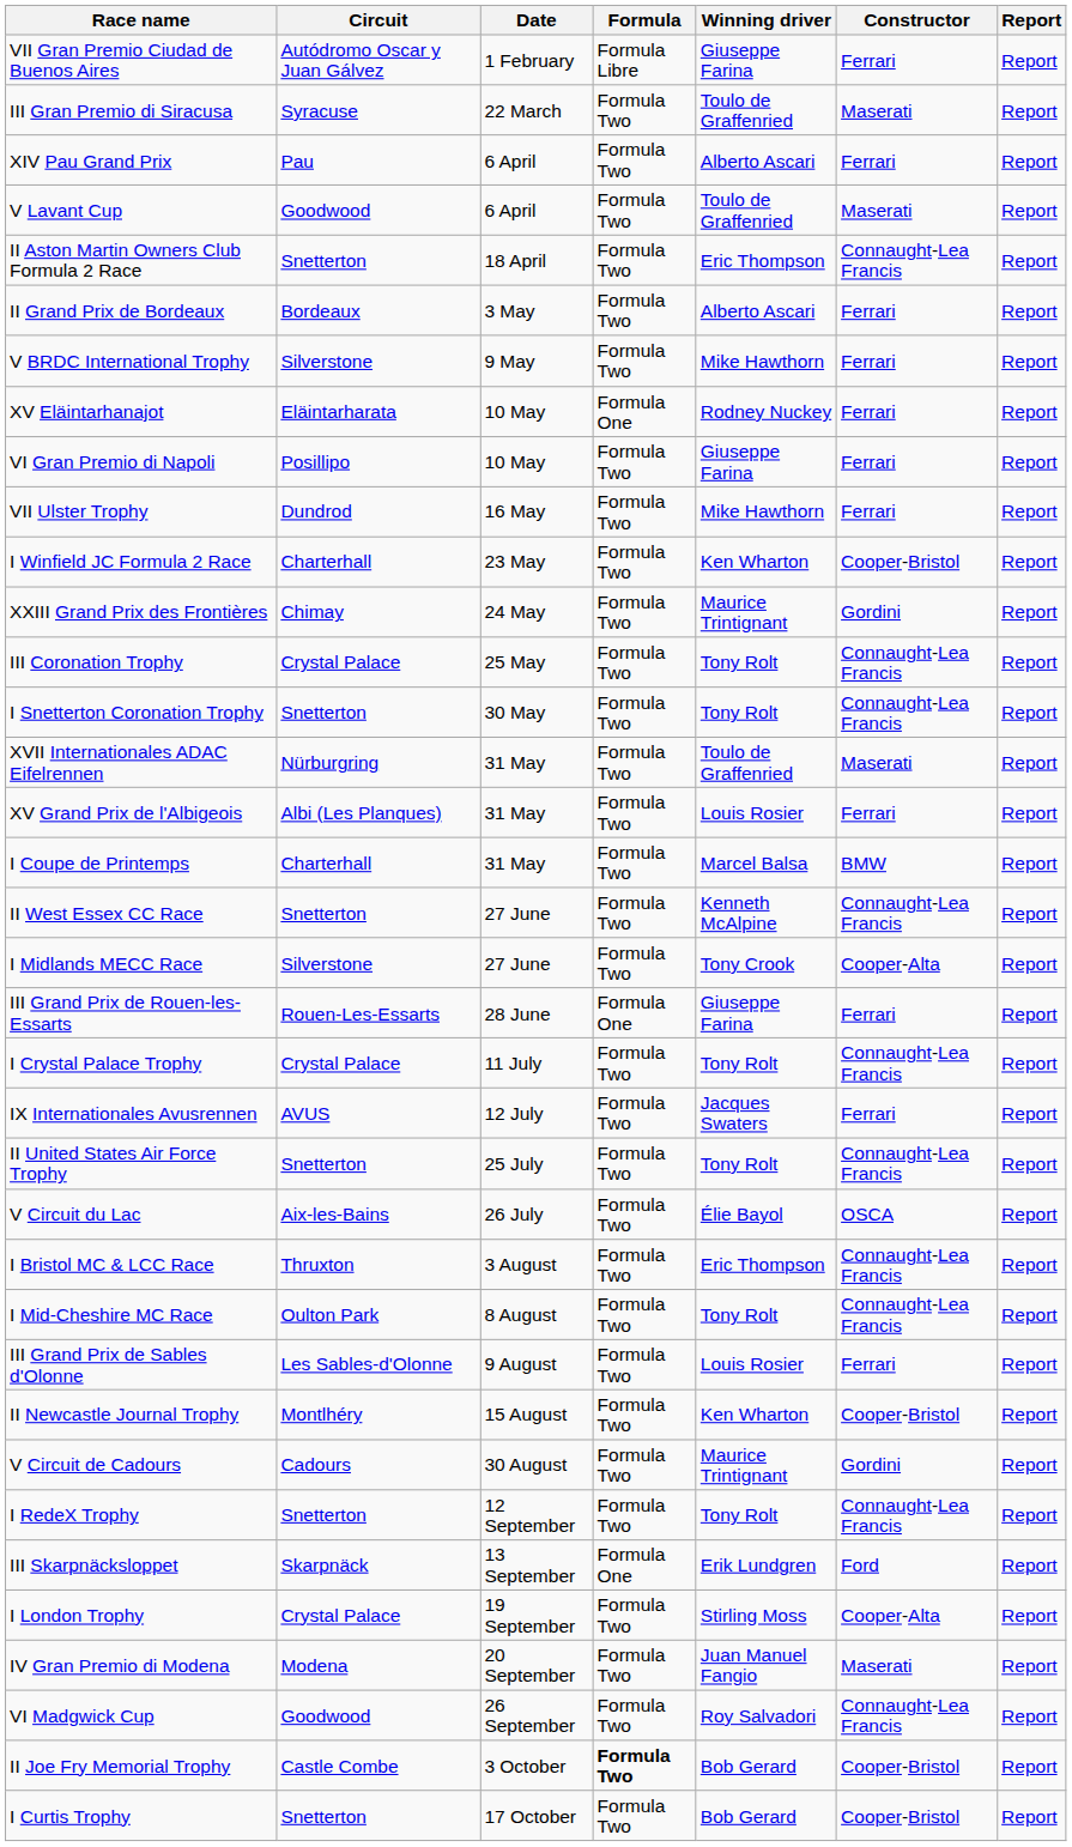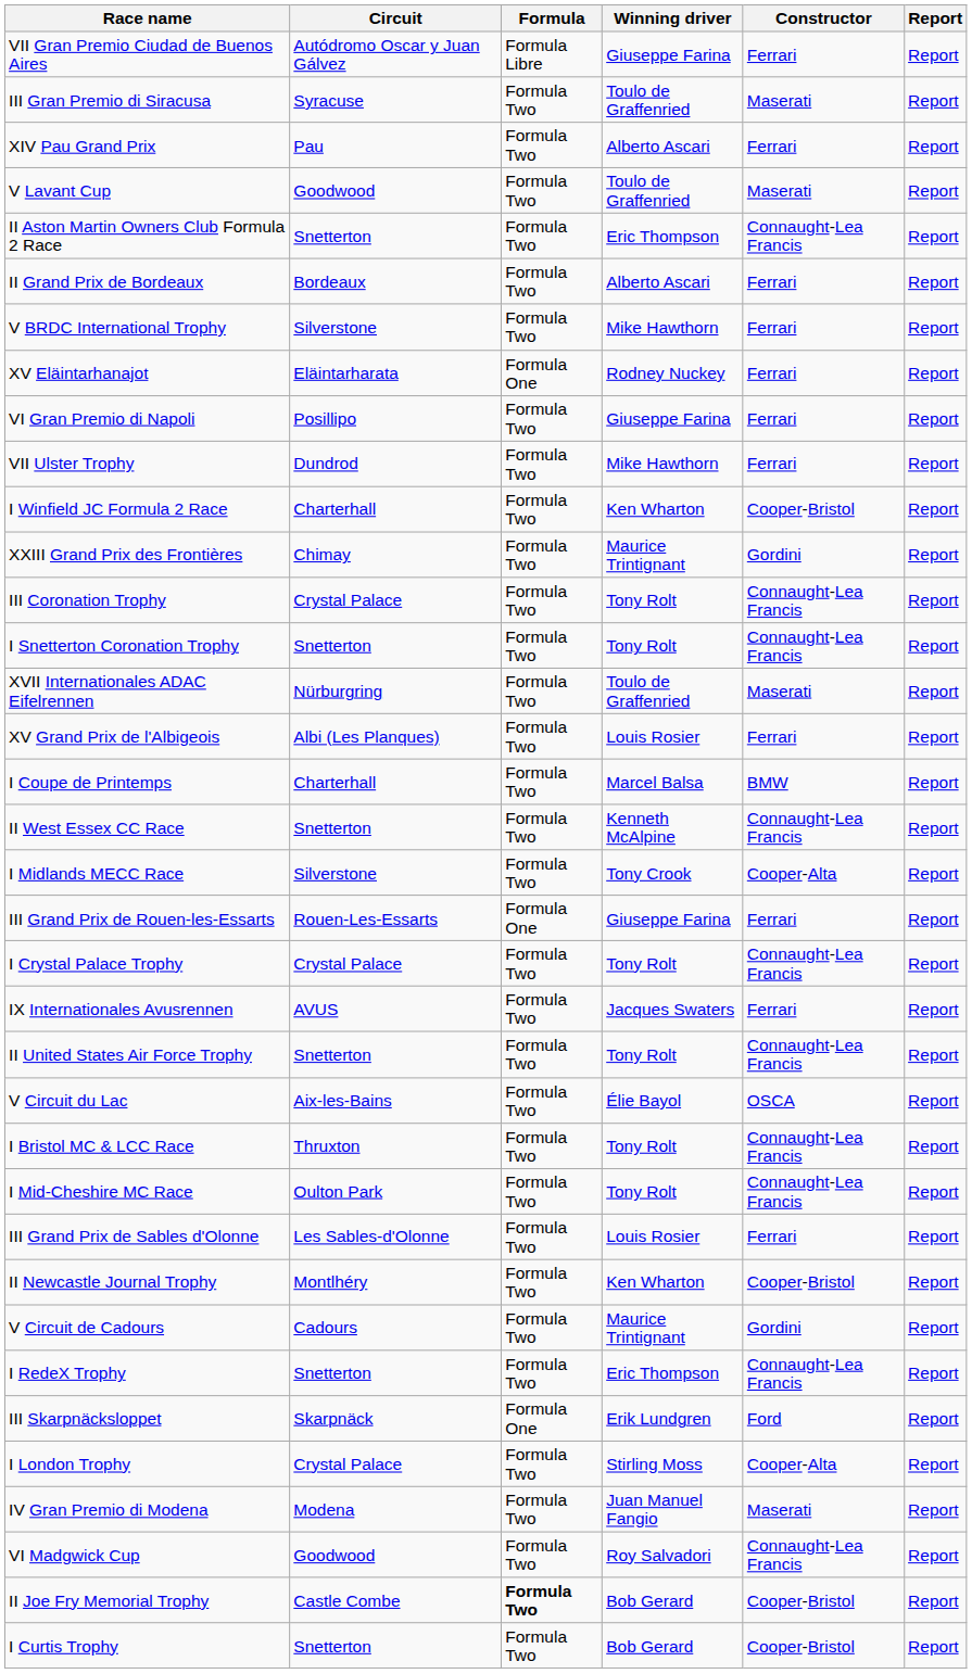 <table class="wikitable" style="font-size:95%">
 <tr>
 <th>Race name</th>
 <th>Circuit</th>
-<th>Date</th>
 <th>Formula</th>
 <th>Winning driver</th>
 <th>Constructor</th>
 <th>Report</th>
 </tr>
 <tr>
 <td> VII <a href='#'>Gran Premio Ciudad de Buenos Aires</a></td>
 <td><a href='#'>Autódromo Oscar y Juan Gálvez</a></td>
-<td>1 February</td>
 <td>Formula Libre</td>
 <td> <a href='#'>Giuseppe Farina</a></td>
 <td> <a href='#'>Ferrari</a></td>
 <td><a href='#'>Report</a></td>
 </tr>
 <tr>
 <td> III <a href='#'>Gran Premio di Siracusa</a></td>
 <td><a href='#'>Syracuse</a></td>
-<td>22 March</td>
 <td>Formula Two</td>
 <td> <a href='#'>Toulo de Graffenried</a></td>
 <td> <a href='#'>Maserati</a></td>
 <td><a href='#'>Report</a></td>
 </tr>
 <tr>
 <td> XIV <a href='#'>Pau Grand Prix</a></td>
 <td><a href='#'>Pau</a></td>
-<td>6 April</td>
 <td>Formula Two</td>
 <td> <a href='#'>Alberto Ascari</a></td>
 <td> <a href='#'>Ferrari</a></td>
 <td><a href='#'>Report</a></td>
 </tr>
 <tr>
 <td> V <a href='#'>Lavant Cup</a></td>
 <td><a href='#'>Goodwood</a></td>
-<td>6 April</td>
 <td>Formula Two</td>
 <td> <a href='#'>Toulo de Graffenried</a></td>
 <td> <a href='#'>Maserati</a></td>
 <td><a href='#'>Report</a></td>
 </tr>
 <tr>
 <td> II <a href='#'>Aston Martin Owners Club</a> Formula 2 Race</td>
 <td><a href='#'>Snetterton</a></td>
-<td>18 April</td>
 <td>Formula Two</td>
 <td> <a href='#'>Eric Thompson</a></td>
 <td> <a href='#'>Connaught</a>-<a href='#'>Lea Francis</a></td>
 <td><a href='#'>Report</a></td>
 </tr>
 <tr>
 <td> II <a href='#'>Grand Prix de Bordeaux</a></td>
 <td><a href='#'>Bordeaux</a></td>
-<td>3 May</td>
 <td>Formula Two</td>
 <td> <a href='#'>Alberto Ascari</a></td>
 <td> <a href='#'>Ferrari</a></td>
 <td><a href='#'>Report</a></td>
 </tr>
 <tr>
 <td> V <a href='#'>BRDC International Trophy</a></td>
 <td><a href='#'>Silverstone</a></td>
-<td>9 May</td>
 <td>Formula Two</td>
 <td> <a href='#'>Mike Hawthorn</a></td>
 <td> <a href='#'>Ferrari</a></td>
 <td><a href='#'>Report</a></td>
 </tr>
 <tr>
 <td> XV <a href='#'>Eläintarhanajot</a></td>
 <td><a href='#'>Eläintarharata</a></td>
-<td>10 May</td>
 <td>Formula One</td>
 <td> <a href='#'>Rodney Nuckey</a></td>
 <td> <a href='#'>Ferrari</a></td>
 <td><a href='#'>Report</a></td>
 </tr>
 <tr>
 <td> VI <a href='#'>Gran Premio di Napoli</a></td>
 <td><a href='#'>Posillipo</a></td>
-<td>10 May</td>
 <td>Formula Two</td>
 <td> <a href='#'>Giuseppe Farina</a></td>
 <td> <a href='#'>Ferrari</a></td>
 <td><a href='#'>Report</a></td>
 </tr>
 <tr>
 <td> VII <a href='#'>Ulster Trophy</a></td>
 <td><a href='#'>Dundrod</a></td>
-<td>16 May</td>
 <td>Formula Two</td>
 <td> <a href='#'>Mike Hawthorn</a></td>
 <td> <a href='#'>Ferrari</a></td>
 <td><a href='#'>Report</a></td>
 </tr>
 <tr>
 <td> I <a href='#'>Winfield JC Formula 2 Race</a></td>
 <td><a href='#'>Charterhall</a></td>
-<td>23 May</td>
 <td>Formula Two</td>
 <td> <a href='#'>Ken Wharton</a></td>
 <td> <a href='#'>Cooper</a>-<a href='#'>Bristol</a></td>
 <td><a href='#'>Report</a></td>
 </tr>
 <tr>
 <td> XXIII <a href='#'>Grand Prix des Frontières</a></td>
 <td><a href='#'>Chimay</a></td>
-<td>24 May</td>
 <td>Formula Two</td>
 <td> <a href='#'>Maurice Trintignant</a></td>
 <td> <a href='#'>Gordini</a></td>
 <td><a href='#'>Report</a></td>
 </tr>
 <tr>
 <td> III <a href='#'>Coronation Trophy</a></td>
 <td><a href='#'>Crystal Palace</a></td>
-<td>25 May</td>
 <td>Formula Two</td>
 <td> <a href='#'>Tony Rolt</a></td>
 <td> <a href='#'>Connaught</a>-<a href='#'>Lea Francis</a></td>
 <td><a href='#'>Report</a></td>
 </tr>
 <tr>
 <td> I <a href='#'>Snetterton Coronation Trophy</a></td>
 <td><a href='#'>Snetterton</a></td>
-<td>30 May</td>
 <td>Formula Two</td>
 <td> <a href='#'>Tony Rolt</a></td>
 <td> <a href='#'>Connaught</a>-<a href='#'>Lea Francis</a></td>
 <td><a href='#'>Report</a></td>
 </tr>
 <tr>
 <td> XVII <a href='#'>Internationales ADAC Eifelrennen</a></td>
 <td><a href='#'>Nürburgring</a></td>
-<td>31 May</td>
 <td>Formula Two</td>
 <td> <a href='#'>Toulo de Graffenried</a></td>
 <td> <a href='#'>Maserati</a></td>
 <td><a href='#'>Report</a></td>
 </tr>
 <tr>
 <td> XV <a href='#'>Grand Prix de l'Albigeois</a></td>
 <td><a href='#'>Albi (Les Planques)</a></td>
-<td>31 May</td>
 <td>Formula Two</td>
 <td> <a href='#'>Louis Rosier</a></td>
 <td> <a href='#'>Ferrari</a></td>
 <td><a href='#'>Report</a></td>
 </tr>
 <tr>
 <td> I <a href='#'>Coupe de Printemps</a></td>
 <td><a href='#'>Charterhall</a></td>
-<td>31 May</td>
 <td>Formula Two</td>
 <td> <a href='#'>Marcel Balsa</a></td>
 <td> <a href='#'>BMW</a></td>
 <td><a href='#'>Report</a></td>
 </tr>
 <tr>
 <td> II <a href='#'>West Essex CC Race</a></td>
 <td><a href='#'>Snetterton</a></td>
-<td>27 June</td>
 <td>Formula Two</td>
 <td> <a href='#'>Kenneth McAlpine</a></td>
 <td> <a href='#'>Connaught</a>-<a href='#'>Lea Francis</a></td>
 <td><a href='#'>Report</a></td>
 </tr>
 <tr>
 <td> I <a href='#'>Midlands MECC Race</a></td>
 <td><a href='#'>Silverstone</a></td>
-<td>27 June</td>
 <td>Formula Two</td>
 <td> <a href='#'>Tony Crook</a></td>
 <td> <a href='#'>Cooper</a>-<a href='#'>Alta</a></td>
 <td><a href='#'>Report</a></td>
 </tr>
 <tr>
 <td> III <a href='#'>Grand Prix de Rouen-les-Essarts</a></td>
 <td><a href='#'>Rouen-Les-Essarts</a></td>
-<td>28 June</td>
 <td>Formula One</td>
 <td> <a href='#'>Giuseppe Farina</a></td>
 <td> <a href='#'>Ferrari</a></td>
 <td><a href='#'>Report</a></td>
 </tr>
 <tr>
 <td> I <a href='#'>Crystal Palace Trophy</a></td>
 <td><a href='#'>Crystal Palace</a></td>
-<td>11 July</td>
 <td>Formula Two</td>
 <td> <a href='#'>Tony Rolt</a></td>
 <td> <a href='#'>Connaught</a>-<a href='#'>Lea Francis</a></td>
 <td><a href='#'>Report</a></td>
 </tr>
 <tr>
 <td> IX <a href='#'>Internationales Avusrennen</a></td>
 <td><a href='#'>AVUS</a></td>
-<td>12 July</td>
 <td>Formula Two</td>
 <td> <a href='#'>Jacques Swaters</a></td>
 <td> <a href='#'>Ferrari</a></td>
 <td><a href='#'>Report</a></td>
 </tr>
 <tr>
 <td> II <a href='#'>United States Air Force Trophy</a></td>
 <td><a href='#'>Snetterton</a></td>
-<td>25 July</td>
 <td>Formula Two</td>
 <td> <a href='#'>Tony Rolt</a></td>
 <td> <a href='#'>Connaught</a>-<a href='#'>Lea Francis</a></td>
 <td><a href='#'>Report</a></td>
 </tr>
 <tr>
 <td> V <a href='#'>Circuit du Lac</a></td>
 <td><a href='#'>Aix-les-Bains</a></td>
-<td>26 July</td>
 <td>Formula Two</td>
 <td> <a href='#'>Élie Bayol</a></td>
 <td> <a href='#'>OSCA</a></td>
 <td><a href='#'>Report</a></td>
 </tr>
 <tr>
 <td> I <a href='#'>Bristol MC & LCC Race</a></td>
 <td><a href='#'>Thruxton</a></td>
-<td>3 August</td>
 <td>Formula Two</td>
-<td> <a href='#'>Eric Thompson</a></td>
+<td> <a href='#'>Tony Rolt</a></td>
 <td> <a href='#'>Connaught</a>-<a href='#'>Lea Francis</a></td>
 <td><a href='#'>Report</a></td>
 </tr>
 <tr>
 <td> I <a href='#'>Mid-Cheshire MC Race</a></td>
 <td><a href='#'>Oulton Park</a></td>
-<td>8 August</td>
 <td>Formula Two</td>
 <td> <a href='#'>Tony Rolt</a></td>
 <td> <a href='#'>Connaught</a>-<a href='#'>Lea Francis</a></td>
 <td><a href='#'>Report</a></td>
 </tr>
 <tr>
 <td> III <a href='#'>Grand Prix de Sables d'Olonne</a></td>
 <td><a href='#'>Les Sables-d'Olonne</a></td>
-<td>9 August</td>
 <td>Formula Two</td>
 <td> <a href='#'>Louis Rosier</a></td>
 <td> <a href='#'>Ferrari</a></td>
 <td><a href='#'>Report</a></td>
 </tr>
 <tr>
 <td> II <a href='#'>Newcastle Journal Trophy</a></td>
 <td><a href='#'>Montlhéry</a></td>
-<td>15 August</td>
 <td>Formula Two</td>
 <td> <a href='#'>Ken Wharton</a></td>
 <td> <a href='#'>Cooper</a>-<a href='#'>Bristol</a></td>
 <td><a href='#'>Report</a></td>
 </tr>
 <tr>
 <td> V <a href='#'>Circuit de Cadours</a></td>
 <td><a href='#'>Cadours</a></td>
-<td>30 August</td>
 <td>Formula Two</td>
 <td> <a href='#'>Maurice Trintignant</a></td>
 <td> <a href='#'>Gordini</a></td>
 <td><a href='#'>Report</a></td>
 </tr>
 <tr>
 <td> I <a href='#'>RedeX Trophy</a></td>
 <td><a href='#'>Snetterton</a></td>
-<td>12 September</td>
 <td>Formula Two</td>
-<td> <a href='#'>Tony Rolt</a></td>
+<td> <a href='#'>Eric Thompson</a></td>
 <td> <a href='#'>Connaught</a>-<a href='#'>Lea Francis</a></td>
 <td><a href='#'>Report</a></td>
 </tr>
 <tr>
 <td> III <a href='#'>Skarpnäcksloppet</a></td>
 <td><a href='#'>Skarpnäck</a></td>
-<td>13 September</td>
 <td>Formula One</td>
 <td> <a href='#'>Erik Lundgren</a></td>
 <td> <a href='#'>Ford</a></td>
 <td><a href='#'>Report</a></td>
 </tr>
 <tr>
 <td> I <a href='#'>London Trophy</a></td>
 <td><a href='#'>Crystal Palace</a></td>
-<td>19 September</td>
 <td>Formula Two</td>
 <td> <a href='#'>Stirling Moss</a></td>
 <td> <a href='#'>Cooper</a>-<a href='#'>Alta</a></td>
 <td><a href='#'>Report</a></td>
 </tr>
 <tr>
 <td> IV <a href='#'>Gran Premio di Modena</a></td>
 <td><a href='#'>Modena</a></td>
-<td>20 September</td>
 <td>Formula Two</td>
 <td> <a href='#'>Juan Manuel Fangio</a></td>
 <td> <a href='#'>Maserati</a></td>
 <td><a href='#'>Report</a></td>
 </tr>
 <tr>
 <td> VI <a href='#'>Madgwick Cup</a></td>
 <td><a href='#'>Goodwood</a></td>
-<td>26 September</td>
 <td>Formula Two</td>
 <td> <a href='#'>Roy Salvadori</a></td>
 <td> <a href='#'>Connaught</a>-<a href='#'>Lea Francis</a></td>
 <td><a href='#'>Report</a></td>
 </tr>
 <tr>
 <td> II <a href='#'>Joe Fry Memorial Trophy</a></td>
 <td><a href='#'>Castle Combe</a></td>
-<td>3 October</td>
 <td><strong>Formula Two</strong></td>
 <td> <a href='#'>Bob Gerard</a></td>
 <td> <a href='#'>Cooper</a>-<a href='#'>Bristol</a></td>
 <td><a href='#'>Report</a></td>
 </tr>
 <tr>
 <td> I <a href='#'>Curtis Trophy</a></td>
 <td><a href='#'>Snetterton</a></td>
-<td>17 October</td>
 <td>Formula Two</td>
 <td> <a href='#'>Bob Gerard</a></td>
 <td> <a href='#'>Cooper</a>-<a href='#'>Bristol</a></td>
 <td><a href='#'>Report</a></td>
 </tr>
 </table>
